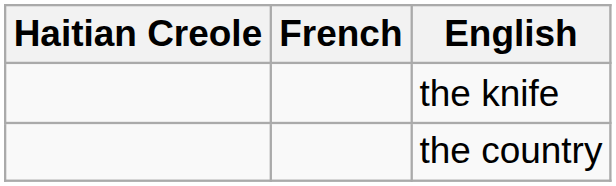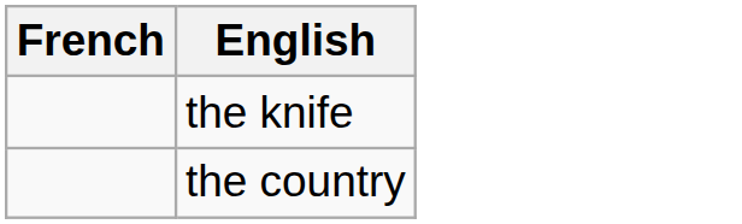 <table class="wikitable">
 <tr>
-<th scope="col">Haitian Creole</th>
 <th scope="col">French</th>
 <th scope="col">English</th>
 </tr>
 <tr>
 <td></td>
-<td></td>
 <td>the knife</td>
 </tr>
 <tr>
 <td></td>
-<td></td>
 <td>the country</td>
 </tr>
 </table>
